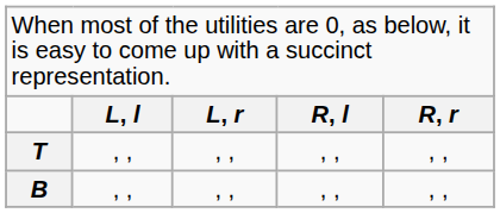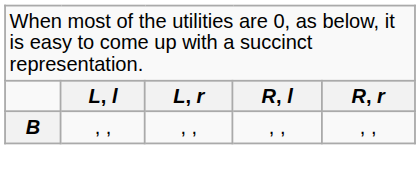 <table align="right" border="1" cellpadding="4" cellspacing="0" width="230px" style="margin: 1em 1em 1em 1em; background: #f9f9f9; border: 1px #aaa solid; border-collapse: collapse; font-size: 70%;" class="wikitable">
 <tr>
 <td colspan="5">When most of the utilities are 0, as below, it is easy to come up with a succinct representation.</td>
 </tr>
 <tr>
 <td></td>
 <th align="center"><em>L</em>, <em>l</em></th>
 <th align="center"><em>L</em>, <em>r</em></th>
 <th align="center"><em>R</em>, <em>l</em></th>
 <th align="center"><em>R</em>, <em>r</em></th>
 </tr>
 <tr>
-<th align="center"><em>T</em></th>
-<td align="center">, , </td>
-<td align="center">, , </td>
-<td align="center">, , </td>
-<td align="center">, , </td>
-</tr>
-<tr>
 <th align="center"><em>B</em></th>
 <td align="center">, , </td>
 <td align="center">, , </td>
 <td align="center">, , </td>
 <td align="center">, , </td>
 </tr>
 </table>
